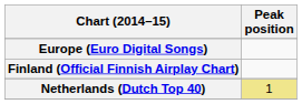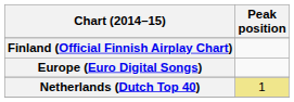 <table class="wikitable sortable plainrowheaders" style="text-align:center;">
 <tr>
 <th>Chart (2014–15)</th>
 <th>Peak<br>position</th>
 </tr>
 <tr>
 </tr>
 <tr>
 </tr>
 <tr>
 </tr>
 <tr>
-<th scope="row">Europe (<a href='#'>Euro Digital Songs</a>)</th>
+<th scope="row">Finland (<a href='#'>Official Finnish Airplay Chart</a>)</th>
 <td></td>
 </tr>
 <tr>
-<th scope="row">Finland (<a href='#'>Official Finnish Airplay Chart</a>)</th>
+<th scope="row">Europe (<a href='#'>Euro Digital Songs</a>)</th>
 <td></td>
 </tr>
 <tr>
 </tr>
 <tr>
 <th scope="row">Netherlands (<a href='#'>Dutch Top 40</a>)</th>
 <td style="background: khaki; text-align:center;">1</td>
 </tr>
 <tr>
 </tr>
 <tr>
 </tr>
 <tr>
 </tr>
 <tr>
 </tr>
 <tr>
 </tr>
 <tr>
 </tr>
 </table>
